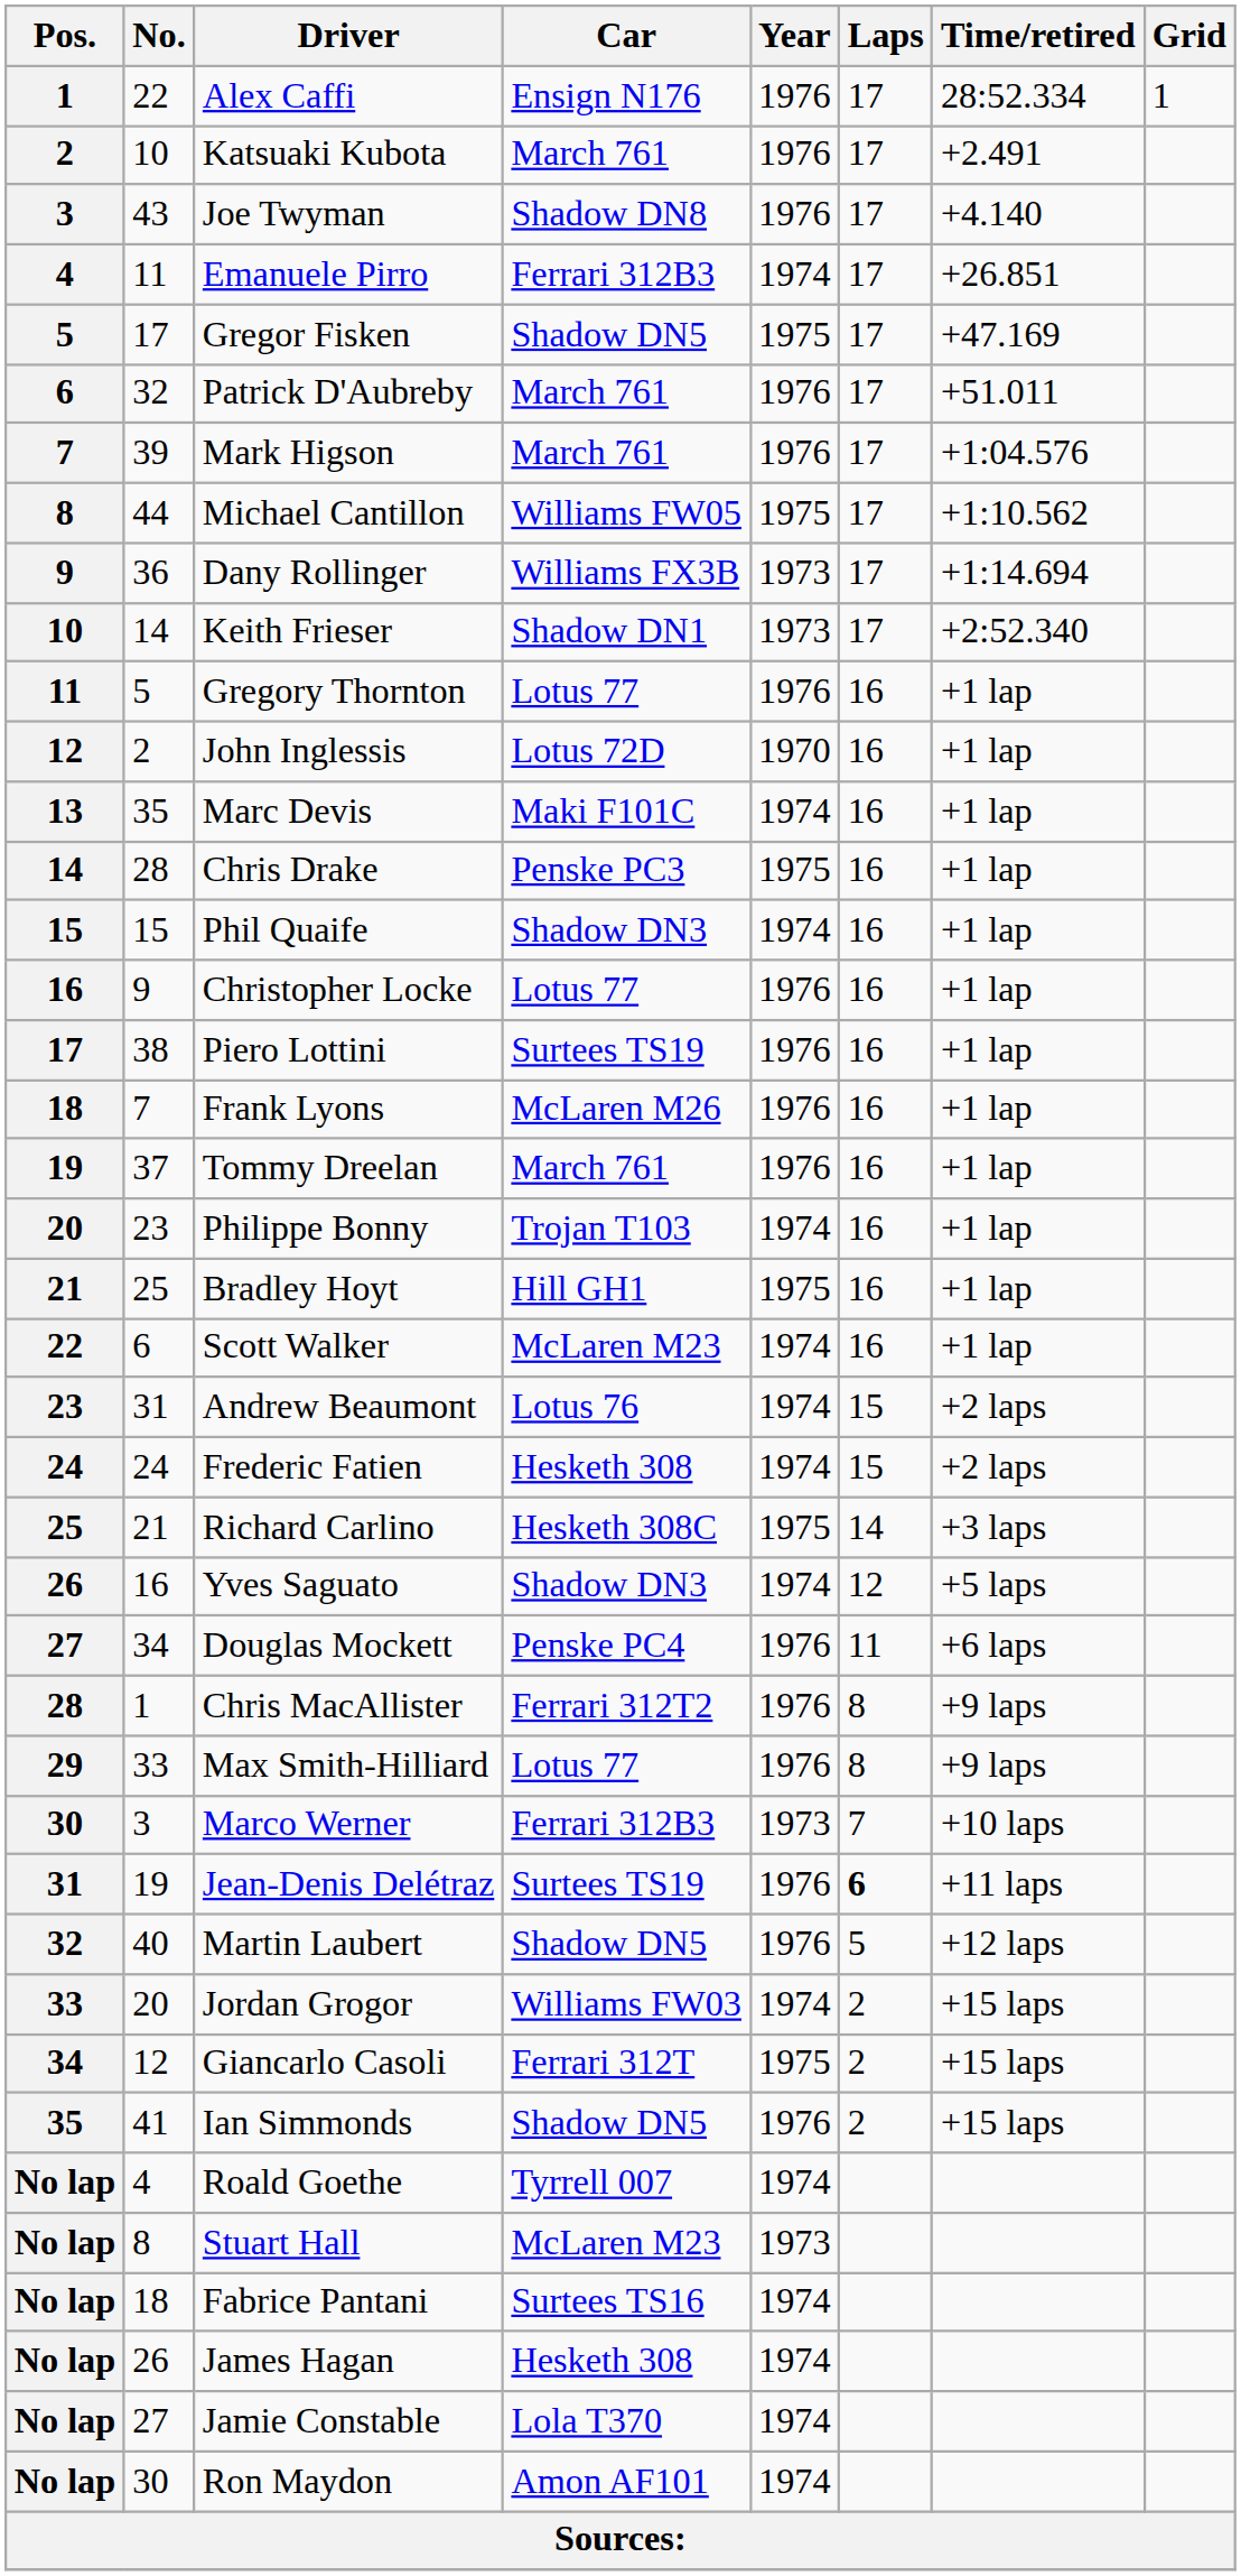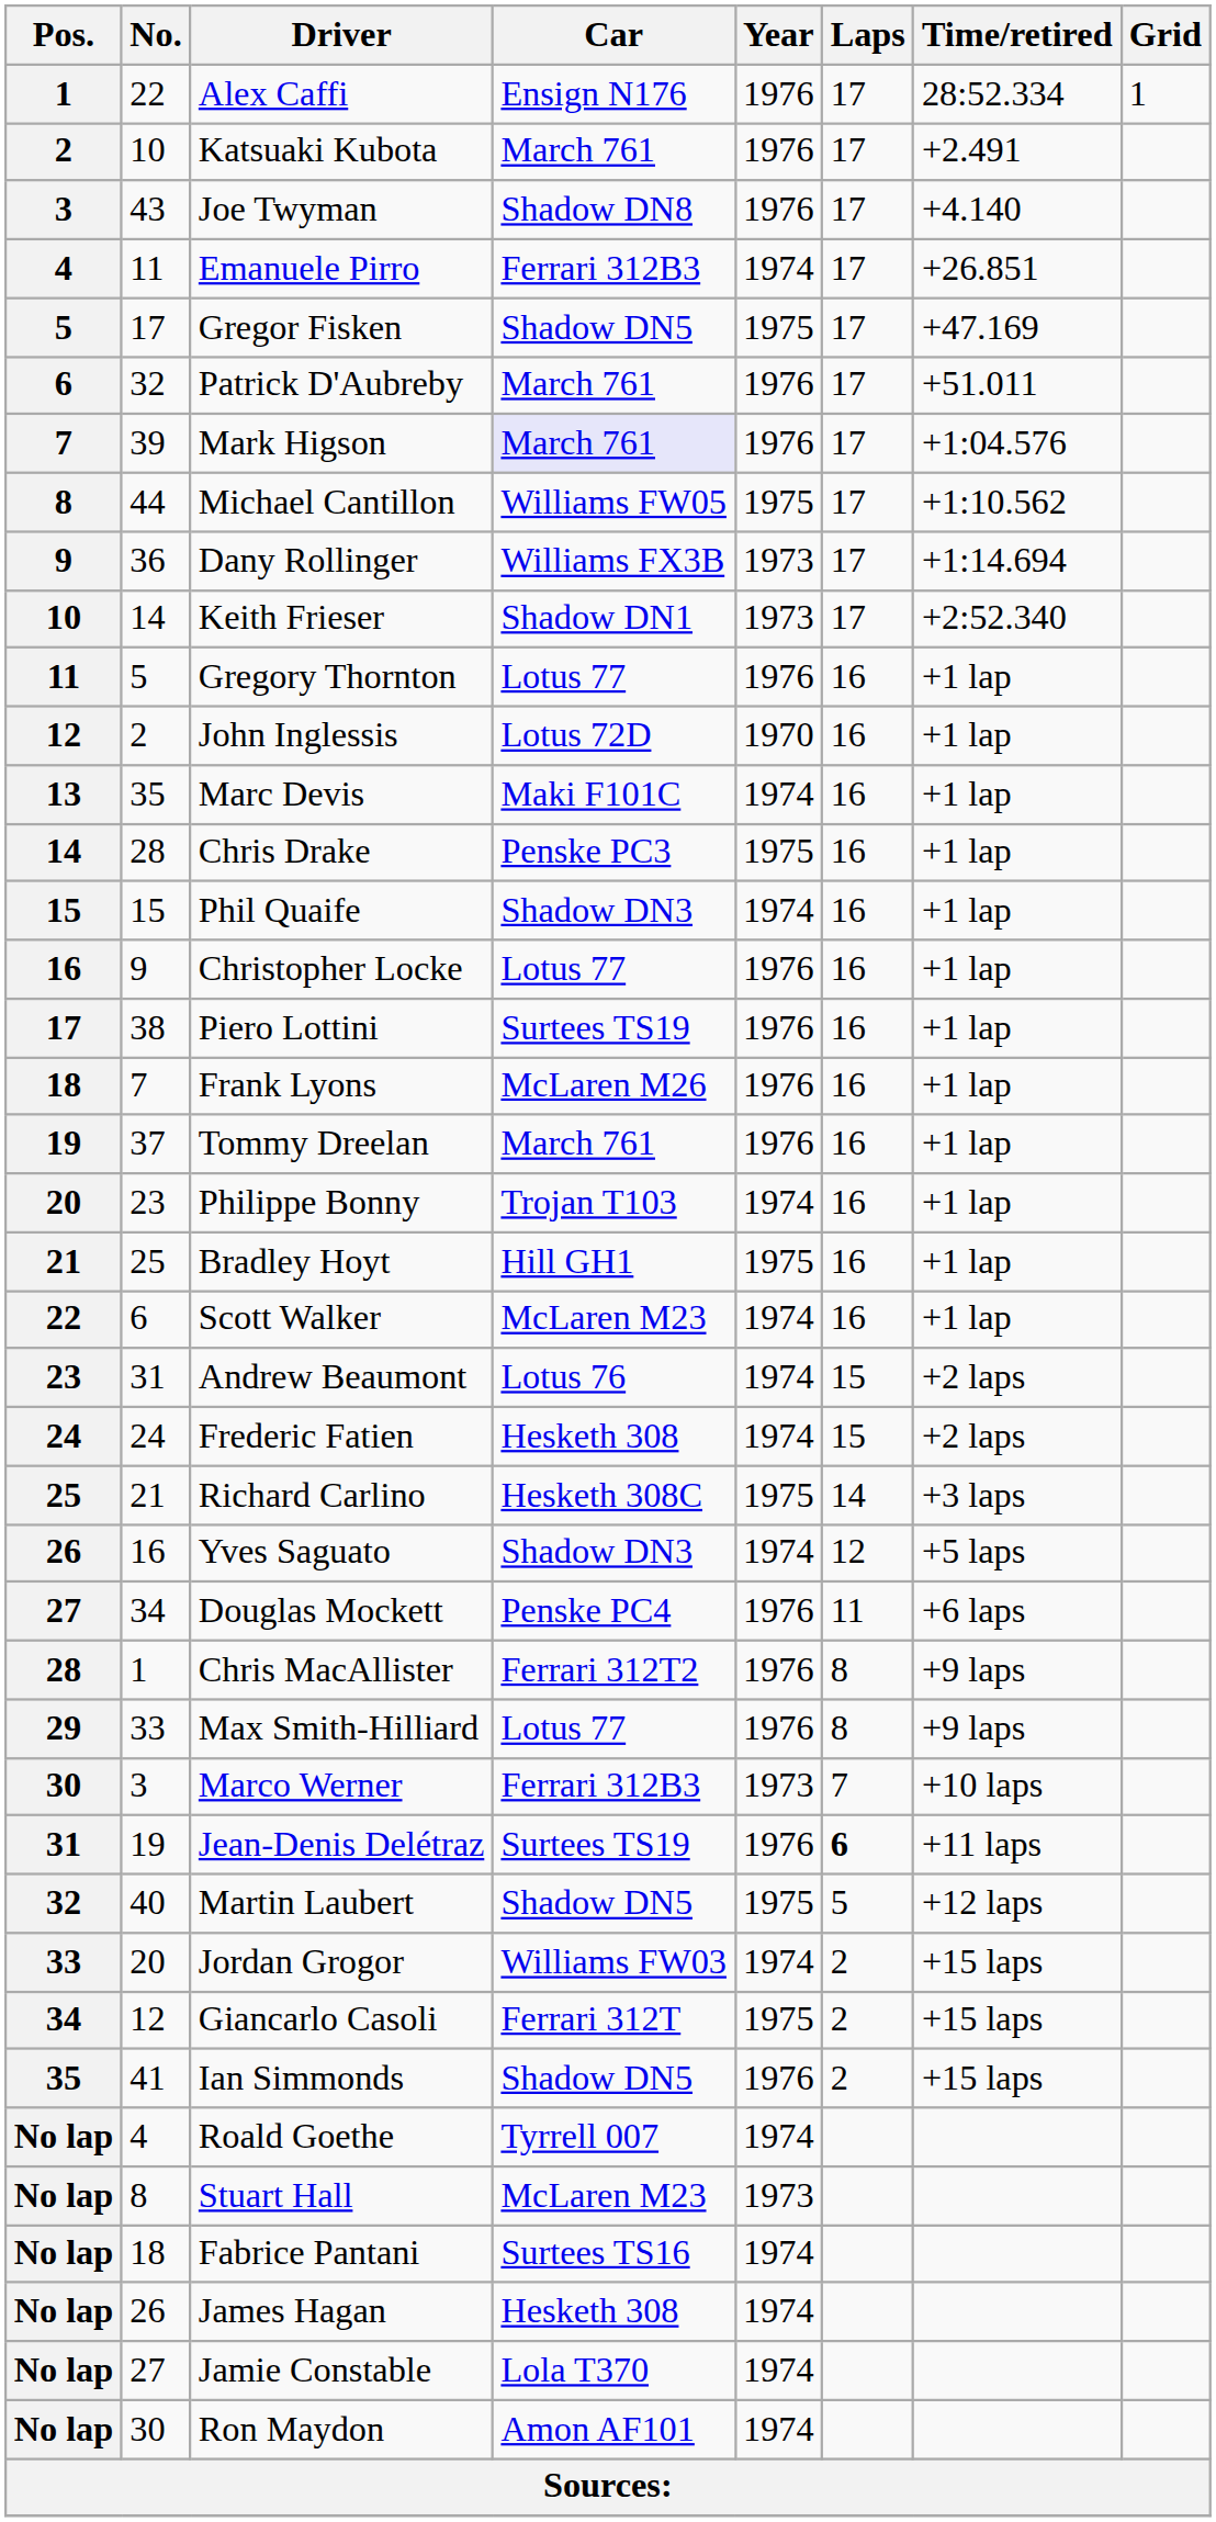 <table class="wikitable" style="font-size:90%">
 <tr>
 <th>Pos.</th>
 <th>No.</th>
 <th>Driver</th>
 <th>Car</th>
 <th>Year</th>
 <th>Laps</th>
 <th>Time/retired</th>
 <th>Grid</th>
 </tr>
 <tr>
 <th>1</th>
 <td>22</td>
 <td> <a href='#'>Alex Caffi</a></td>
 <td><a href='#'>Ensign N176</a></td>
 <td>1976</td>
 <td>17</td>
 <td>28:52.334</td>
 <td>1</td>
 </tr>
 <tr>
 <th>2</th>
 <td>10</td>
 <td> Katsuaki Kubota</td>
 <td><a href='#'>March 761</a></td>
 <td>1976</td>
 <td>17</td>
 <td>+2.491</td>
 <td></td>
 </tr>
 <tr>
 <th>3</th>
 <td>43</td>
 <td> Joe Twyman</td>
 <td><a href='#'>Shadow DN8</a></td>
 <td>1976</td>
 <td>17</td>
 <td>+4.140</td>
 <td></td>
 </tr>
 <tr>
 <th>4</th>
 <td>11</td>
 <td> <a href='#'>Emanuele Pirro</a></td>
 <td><a href='#'>Ferrari 312B3</a></td>
 <td>1974</td>
 <td>17</td>
 <td>+26.851</td>
 <td></td>
 </tr>
 <tr>
 <th>5</th>
 <td>17</td>
 <td> Gregor Fisken</td>
 <td><a href='#'>Shadow DN5</a></td>
 <td>1975</td>
 <td>17</td>
 <td>+47.169</td>
 <td></td>
 </tr>
 <tr>
 <th>6</th>
 <td>32</td>
 <td> Patrick D'Aubreby</td>
 <td><a href='#'>March 761</a></td>
 <td>1976</td>
 <td>17</td>
 <td>+51.011</td>
 <td></td>
 </tr>
 <tr>
 <th>7</th>
 <td>39</td>
 <td> Mark Higson</td>
-<td><a href='#'>March 761</a></td>
+<td style="background: lavender;"><a href='#'>March 761</a></td>
 <td>1976</td>
 <td>17</td>
 <td>+1:04.576</td>
 <td></td>
 </tr>
 <tr>
 <th>8</th>
 <td>44</td>
 <td> Michael Cantillon</td>
 <td><a href='#'>Williams FW05</a></td>
 <td>1975</td>
 <td>17</td>
 <td>+1:10.562</td>
 <td></td>
 </tr>
 <tr>
 <th>9</th>
 <td>36</td>
 <td> Dany Rollinger</td>
 <td><a href='#'>Williams FX3B</a></td>
 <td>1973</td>
 <td>17</td>
 <td>+1:14.694</td>
 <td></td>
 </tr>
 <tr>
 <th>10</th>
 <td>14</td>
 <td> Keith Frieser</td>
 <td><a href='#'>Shadow DN1</a></td>
 <td>1973</td>
 <td>17</td>
 <td>+2:52.340</td>
 <td></td>
 </tr>
 <tr>
 <th>11</th>
 <td>5</td>
 <td> Gregory Thornton</td>
 <td><a href='#'>Lotus 77</a></td>
 <td>1976</td>
 <td>16</td>
 <td>+1 lap</td>
 <td></td>
 </tr>
 <tr>
 <th>12</th>
 <td>2</td>
 <td> John Inglessis</td>
 <td><a href='#'>Lotus 72D</a></td>
 <td>1970</td>
 <td>16</td>
 <td>+1 lap</td>
 <td></td>
 </tr>
 <tr>
 <th>13</th>
 <td>35</td>
 <td> Marc Devis</td>
 <td><a href='#'>Maki F101C</a></td>
 <td>1974</td>
 <td>16</td>
 <td>+1 lap</td>
 <td></td>
 </tr>
 <tr>
 <th>14</th>
 <td>28</td>
 <td> Chris Drake</td>
 <td><a href='#'>Penske PC3</a></td>
 <td>1975</td>
 <td>16</td>
 <td>+1 lap</td>
 <td></td>
 </tr>
 <tr>
 <th>15</th>
 <td>15</td>
 <td> Phil Quaife</td>
 <td><a href='#'>Shadow DN3</a></td>
 <td>1974</td>
 <td>16</td>
 <td>+1 lap</td>
 <td></td>
 </tr>
 <tr>
 <th>16</th>
 <td>9</td>
 <td> Christopher Locke</td>
 <td><a href='#'>Lotus 77</a></td>
 <td>1976</td>
 <td>16</td>
 <td>+1 lap</td>
 <td></td>
 </tr>
 <tr>
 <th>17</th>
 <td>38</td>
 <td> Piero Lottini</td>
 <td><a href='#'>Surtees TS19</a></td>
 <td>1976</td>
 <td>16</td>
 <td>+1 lap</td>
 <td></td>
 </tr>
 <tr>
 <th>18</th>
 <td>7</td>
 <td> Frank Lyons</td>
 <td><a href='#'>McLaren M26</a></td>
 <td>1976</td>
 <td>16</td>
 <td>+1 lap</td>
 <td></td>
 </tr>
 <tr>
 <th>19</th>
 <td>37</td>
 <td> Tommy Dreelan</td>
 <td><a href='#'>March 761</a></td>
 <td>1976</td>
 <td>16</td>
 <td>+1 lap</td>
 <td></td>
 </tr>
 <tr>
 <th>20</th>
 <td>23</td>
 <td> Philippe Bonny</td>
 <td><a href='#'>Trojan T103</a></td>
 <td>1974</td>
 <td>16</td>
 <td>+1 lap</td>
 <td></td>
 </tr>
 <tr>
 <th>21</th>
 <td>25</td>
 <td> Bradley Hoyt</td>
 <td><a href='#'>Hill GH1</a></td>
 <td>1975</td>
 <td>16</td>
 <td>+1 lap</td>
 <td></td>
 </tr>
 <tr>
 <th>22</th>
 <td>6</td>
 <td> Scott Walker</td>
 <td><a href='#'>McLaren M23</a></td>
 <td>1974</td>
 <td>16</td>
 <td>+1 lap</td>
 <td></td>
 </tr>
 <tr>
 <th>23</th>
 <td>31</td>
 <td> Andrew Beaumont</td>
 <td><a href='#'>Lotus 76</a></td>
 <td>1974</td>
 <td>15</td>
 <td>+2 laps</td>
 <td></td>
 </tr>
 <tr>
 <th>24</th>
 <td>24</td>
 <td> Frederic Fatien</td>
 <td><a href='#'>Hesketh 308</a></td>
 <td>1974</td>
 <td>15</td>
 <td>+2 laps</td>
 <td></td>
 </tr>
 <tr>
 <th>25</th>
 <td>21</td>
 <td> Richard Carlino</td>
 <td><a href='#'>Hesketh 308C</a></td>
 <td>1975</td>
 <td>14</td>
 <td>+3 laps</td>
 <td></td>
 </tr>
 <tr>
 <th>26</th>
 <td>16</td>
 <td> Yves Saguato</td>
 <td><a href='#'>Shadow DN3</a></td>
 <td>1974</td>
 <td>12</td>
 <td>+5 laps</td>
 <td></td>
 </tr>
 <tr>
 <th>27</th>
 <td>34</td>
 <td> Douglas Mockett</td>
 <td><a href='#'>Penske PC4</a></td>
 <td>1976</td>
 <td>11</td>
 <td>+6 laps</td>
 <td></td>
 </tr>
 <tr>
 <th>28</th>
 <td>1</td>
 <td> Chris MacAllister</td>
 <td><a href='#'>Ferrari 312T2</a></td>
 <td>1976</td>
 <td>8</td>
 <td>+9 laps</td>
 <td></td>
 </tr>
 <tr>
 <th>29</th>
 <td>33</td>
 <td> Max Smith-Hilliard</td>
 <td><a href='#'>Lotus 77</a></td>
 <td>1976</td>
 <td>8</td>
 <td>+9 laps</td>
 <td></td>
 </tr>
 <tr>
 <th>30</th>
 <td>3</td>
 <td> <a href='#'>Marco Werner</a></td>
 <td><a href='#'>Ferrari 312B3</a></td>
 <td>1973</td>
 <td>7</td>
 <td>+10 laps</td>
 <td></td>
 </tr>
 <tr>
 <th>31</th>
 <td>19</td>
 <td> <a href='#'>Jean-Denis Delétraz</a></td>
 <td><a href='#'>Surtees TS19</a></td>
 <td>1976</td>
 <td><strong>6</strong></td>
 <td>+11 laps</td>
 <td></td>
 </tr>
 <tr>
 <th>32</th>
 <td>40</td>
 <td> Martin Laubert</td>
 <td><a href='#'>Shadow DN5</a></td>
-<td>1976</td>
+<td>1975</td>
 <td>5</td>
 <td>+12 laps</td>
 <td></td>
 </tr>
 <tr>
 <th>33</th>
 <td>20</td>
 <td> Jordan Grogor</td>
 <td><a href='#'>Williams FW03</a></td>
 <td>1974</td>
 <td>2</td>
 <td>+15 laps</td>
 <td></td>
 </tr>
 <tr>
 <th>34</th>
 <td>12</td>
 <td> Giancarlo Casoli</td>
 <td><a href='#'>Ferrari 312T</a></td>
 <td>1975</td>
 <td>2</td>
 <td>+15 laps</td>
 <td></td>
 </tr>
 <tr>
 <th>35</th>
 <td>41</td>
 <td> Ian Simmonds</td>
 <td><a href='#'>Shadow DN5</a></td>
 <td>1976</td>
 <td>2</td>
 <td>+15 laps</td>
 <td></td>
 </tr>
 <tr>
 <th>No lap</th>
 <td>4</td>
 <td> Roald Goethe</td>
 <td><a href='#'>Tyrrell 007</a></td>
 <td>1974</td>
 <td></td>
 <td></td>
 <td></td>
 </tr>
 <tr>
 <th>No lap</th>
 <td>8</td>
 <td> <a href='#'>Stuart Hall</a></td>
 <td><a href='#'>McLaren M23</a></td>
 <td>1973</td>
 <td></td>
 <td></td>
 <td></td>
 </tr>
 <tr>
 <th>No lap</th>
 <td>18</td>
 <td> Fabrice Pantani</td>
 <td><a href='#'>Surtees TS16</a></td>
 <td>1974</td>
 <td></td>
 <td></td>
 <td></td>
 </tr>
 <tr>
 <th>No lap</th>
 <td>26</td>
 <td> James Hagan</td>
 <td><a href='#'>Hesketh 308</a></td>
 <td>1974</td>
 <td></td>
 <td></td>
 <td></td>
 </tr>
 <tr>
 <th>No lap</th>
 <td>27</td>
 <td> Jamie Constable</td>
 <td><a href='#'>Lola T370</a></td>
 <td>1974</td>
 <td></td>
 <td></td>
 <td></td>
 </tr>
 <tr>
 <th>No lap</th>
 <td>30</td>
 <td> Ron Maydon</td>
 <td><a href='#'>Amon AF101</a></td>
 <td>1974</td>
 <td></td>
 <td></td>
 <td></td>
 </tr>
 <tr style="background-color:#E5E4E2" align="center">
 <th colspan=8>Sources:</th>
 </tr>
 <tr>
 </tr>
 </table>
